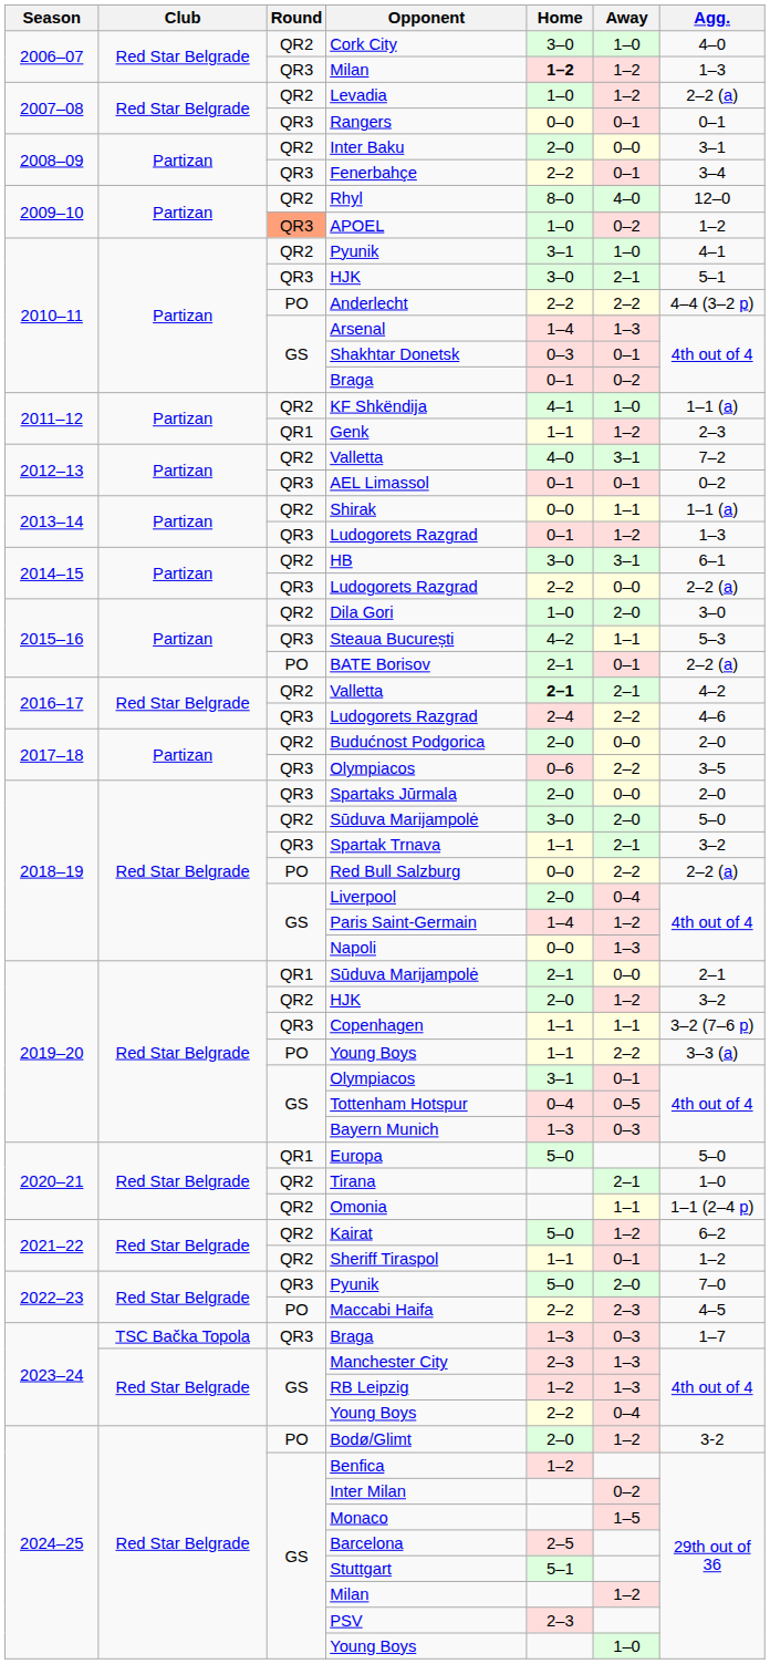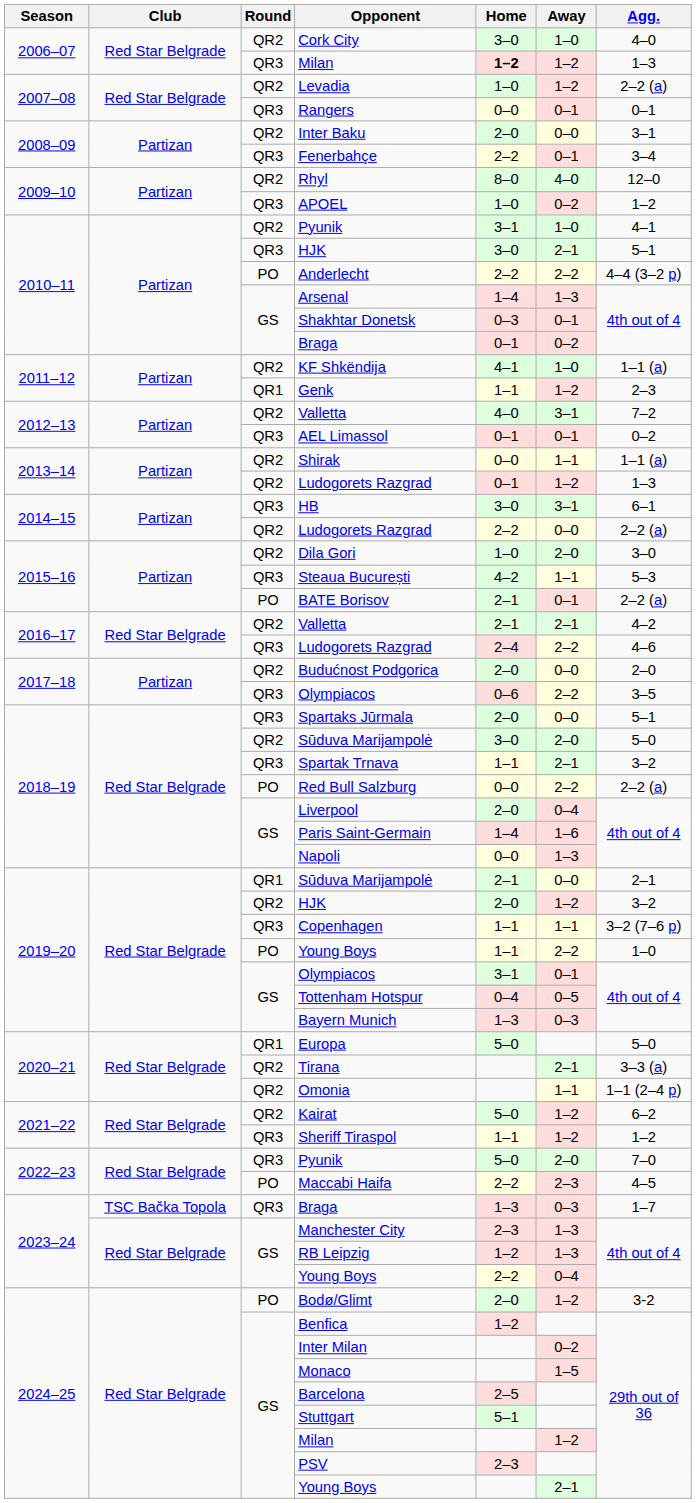 <table class="wikitable" style="font-size:95%; text-align: center;">
 <tr>
 <th width="80">Season</th>
 <th width="150">Club</th>
 <th width="30">Round</th>
 <th width="180">Opponent</th>
 <th width="55">Home</th>
 <th width="55">Away</th>
 <th width="90"><a href='#'>Agg.</a></th>
 </tr>
 <tr>
 <td rowspan=2><a href='#'>2006–07</a></td>
 <td rowspan=2><a href='#'>Red Star Belgrade</a></td>
 <td>QR2</td>
 <td align="left"> <a href='#'>Cork City</a></td>
 <td bgcolor="#ddffdd">3–0</td>
 <td bgcolor="#ddffdd">1–0</td>
 <td>4–0</td>
 </tr>
 <tr>
 <td>QR3</td>
 <td align="left"> <a href='#'>Milan</a></td>
 <td bgcolor="#ffdddd"><strong>1–2</strong></td>
 <td bgcolor="#ffdddd">1–2</td>
 <td>1–3</td>
 </tr>
 <tr>
 <td rowspan=2><a href='#'>2007–08</a></td>
 <td rowspan=2><a href='#'>Red Star Belgrade</a></td>
 <td>QR2</td>
 <td align="left"> <a href='#'>Levadia</a></td>
 <td bgcolor="#ddffdd">1–0</td>
 <td bgcolor="#ffdddd">1–2</td>
 <td>2–2 (<a href='#'>a</a>)</td>
 </tr>
 <tr>
 <td>QR3</td>
 <td align="left"> <a href='#'>Rangers</a></td>
 <td bgcolor="#ffffdd">0–0</td>
 <td bgcolor="#ffdddd">0–1</td>
 <td>0–1</td>
 </tr>
 <tr>
 <td rowspan=2><a href='#'>2008–09</a></td>
 <td rowspan=2><a href='#'>Partizan</a></td>
 <td>QR2</td>
 <td align="left"> <a href='#'>Inter Baku</a></td>
 <td bgcolor="#ddffdd">2–0</td>
 <td bgcolor="#ffffdd">0–0</td>
 <td>3–1</td>
 </tr>
 <tr>
 <td>QR3</td>
 <td align="left"> <a href='#'>Fenerbahçe</a></td>
 <td bgcolor="#ffffdd">2–2</td>
 <td bgcolor="#ffdddd">0–1</td>
 <td>3–4</td>
 </tr>
 <tr>
 <td rowspan=2><a href='#'>2009–10</a></td>
 <td rowspan=2><a href='#'>Partizan</a></td>
 <td>QR2</td>
 <td align="left"> <a href='#'>Rhyl</a></td>
 <td bgcolor="#ddffdd">8–0</td>
 <td bgcolor="#ddffdd">4–0</td>
 <td>12–0</td>
 </tr>
 <tr>
-<td style="background: lightsalmon;">QR3</td>
+<td>QR3</td>
 <td align="left"> <a href='#'>APOEL</a></td>
 <td bgcolor="#ddffdd">1–0</td>
 <td bgcolor="#ffdddd">0–2</td>
 <td>1–2</td>
 </tr>
 <tr>
 <td rowspan=6><a href='#'>2010–11</a></td>
 <td rowspan=6><a href='#'>Partizan</a></td>
 <td>QR2</td>
 <td align="left"> <a href='#'>Pyunik</a></td>
 <td bgcolor="#ddffdd">3–1</td>
 <td bgcolor="#ddffdd">1–0</td>
 <td>4–1</td>
 </tr>
 <tr>
 <td>QR3</td>
 <td align="left"> <a href='#'>HJK</a></td>
 <td bgcolor="#ddffdd">3–0</td>
 <td bgcolor="#ddffdd">2–1</td>
 <td>5–1</td>
 </tr>
 <tr>
 <td>PO</td>
 <td align="left"> <a href='#'>Anderlecht</a></td>
 <td bgcolor="#ffffdd">2–2</td>
 <td bgcolor="#ffffdd">2–2</td>
 <td>4–4 (3–2 <a href='#'>p</a>)</td>
 </tr>
 <tr>
 <td rowspan=3>GS</td>
 <td align="left"> <a href='#'>Arsenal</a></td>
 <td bgcolor="#ffdddd">1–4</td>
 <td bgcolor="#ffdddd">1–3</td>
 <td rowspan=3><a href='#'>4th out of 4</a></td>
 </tr>
 <tr>
 <td align="left"> <a href='#'>Shakhtar Donetsk</a></td>
 <td bgcolor="#ffdddd">0–3</td>
 <td bgcolor="#ffdddd">0–1</td>
 </tr>
 <tr>
 <td align="left"> <a href='#'>Braga</a></td>
 <td bgcolor="#ffdddd">0–1</td>
 <td bgcolor="#ffdddd">0–2</td>
 </tr>
 <tr>
 <td rowspan=2><a href='#'>2011–12</a></td>
 <td rowspan=2><a href='#'>Partizan</a></td>
 <td>QR2</td>
 <td align="left"> <a href='#'>KF Shkëndija</a></td>
 <td bgcolor="#ddffdd">4–1</td>
 <td bgcolor="#ddffdd">1–0</td>
 <td>1–1 (<a href='#'>a</a>)</td>
 </tr>
 <tr>
 <td>QR1</td>
 <td align="left"> <a href='#'>Genk</a></td>
 <td bgcolor="#ffffdd">1–1</td>
 <td bgcolor="#ffdddd">1–2</td>
 <td>2–3</td>
 </tr>
 <tr>
 <td rowspan=2><a href='#'>2012–13</a></td>
 <td rowspan=2><a href='#'>Partizan</a></td>
 <td>QR2</td>
 <td align="left"> <a href='#'>Valletta</a></td>
 <td bgcolor="#ddffdd">4–0</td>
 <td bgcolor="#ddffdd">3–1</td>
 <td>7–2</td>
 </tr>
 <tr>
 <td>QR3</td>
 <td align="left"> <a href='#'>AEL Limassol</a></td>
 <td bgcolor="#ffdddd">0–1</td>
 <td bgcolor="#ffdddd">0–1</td>
 <td>0–2</td>
 </tr>
 <tr>
 <td rowspan=2><a href='#'>2013–14</a></td>
 <td rowspan=2><a href='#'>Partizan</a></td>
 <td>QR2</td>
 <td align="left"> <a href='#'>Shirak</a></td>
 <td bgcolor="#ffffdd">0–0</td>
 <td bgcolor="#ffffdd">1–1</td>
 <td>1–1 (<a href='#'>a</a>)</td>
 </tr>
 <tr>
-<td>QR3</td>
+<td>QR2</td>
 <td align="left"> <a href='#'>Ludogorets Razgrad</a></td>
 <td bgcolor="#ffdddd">0–1</td>
 <td bgcolor="#ffdddd">1–2</td>
 <td>1–3</td>
 </tr>
 <tr>
 <td rowspan=2><a href='#'>2014–15</a></td>
 <td rowspan=2><a href='#'>Partizan</a></td>
-<td>QR2</td>
+<td>QR3</td>
 <td align="left"> <a href='#'>HB</a></td>
 <td bgcolor="#ddffdd">3–0</td>
 <td bgcolor="#ddffdd">3–1</td>
 <td>6–1</td>
 </tr>
 <tr>
-<td>QR3</td>
+<td>QR2</td>
 <td align="left"> <a href='#'>Ludogorets Razgrad</a></td>
 <td bgcolor="#ffffdd">2–2</td>
 <td bgcolor="#ffffdd">0–0</td>
 <td>2–2 (<a href='#'>a</a>)</td>
 </tr>
 <tr>
 <td rowspan=3><a href='#'>2015–16</a></td>
 <td rowspan=3><a href='#'>Partizan</a></td>
 <td>QR2</td>
 <td align="left"> <a href='#'>Dila Gori</a></td>
 <td bgcolor="#ddffdd">1–0</td>
 <td bgcolor="#ddffdd">2–0</td>
 <td>3–0</td>
 </tr>
 <tr>
 <td>QR3</td>
 <td align="left"> <a href='#'>Steaua București</a></td>
 <td bgcolor="#ddffdd">4–2</td>
 <td bgcolor="#ffffdd">1–1</td>
 <td>5–3</td>
 </tr>
 <tr>
 <td>PO</td>
 <td align="left"> <a href='#'>BATE Borisov</a></td>
 <td bgcolor="#ddffdd">2–1</td>
 <td bgcolor="#ffdddd">0–1</td>
 <td>2–2 (<a href='#'>a</a>)</td>
 </tr>
 <tr>
 <td rowspan=2><a href='#'>2016–17</a></td>
 <td rowspan=2><a href='#'>Red Star Belgrade</a></td>
 <td>QR2</td>
 <td align="left"> <a href='#'>Valletta</a></td>
-<td bgcolor="#ddffdd"><strong>2–1</strong></td>
+<td bgcolor="#ddffdd">2–1</td>
 <td bgcolor="#ddffdd">2–1</td>
 <td>4–2</td>
 </tr>
 <tr>
 <td>QR3</td>
 <td align="left"> <a href='#'>Ludogorets Razgrad</a></td>
 <td bgcolor="#ffdddd">2–4</td>
 <td bgcolor="#ffffdd">2–2</td>
 <td>4–6</td>
 </tr>
 <tr>
 <td rowspan=2><a href='#'>2017–18</a></td>
 <td rowspan=2><a href='#'>Partizan</a></td>
 <td>QR2</td>
 <td align="left"> <a href='#'>Budućnost Podgorica</a></td>
 <td bgcolor="#ddffdd">2–0</td>
 <td bgcolor="#ffffdd">0–0</td>
 <td>2–0</td>
 </tr>
 <tr>
 <td>QR3</td>
 <td align="left"> <a href='#'>Olympiacos</a></td>
 <td bgcolor="#ffdddd">0–6</td>
 <td bgcolor="#ffffdd">2–2</td>
 <td>3–5</td>
 </tr>
 <tr>
 <td rowspan=7><a href='#'>2018–19</a></td>
 <td rowspan=7><a href='#'>Red Star Belgrade</a></td>
 <td>QR3</td>
 <td align="left"> <a href='#'>Spartaks Jūrmala</a></td>
 <td bgcolor="#ddffdd">2–0</td>
 <td bgcolor="#ffffdd">0–0</td>
-<td>2–0</td>
+<td>5–1</td>
 </tr>
 <tr>
 <td>QR2</td>
 <td align="left"> <a href='#'>Sūduva Marijampolė</a></td>
 <td bgcolor="#ddffdd">3–0</td>
 <td bgcolor="#ddffdd">2–0</td>
 <td>5–0</td>
 </tr>
 <tr>
 <td>QR3</td>
 <td align="left"> <a href='#'>Spartak Trnava</a></td>
 <td bgcolor="#ffffdd">1–1</td>
 <td bgcolor="#ddffdd">2–1</td>
 <td>3–2</td>
 </tr>
 <tr>
 <td>PO</td>
 <td align="left"> <a href='#'>Red Bull Salzburg</a></td>
 <td bgcolor="#ffffdd">0–0</td>
 <td bgcolor="#ffffdd">2–2</td>
 <td>2–2 (<a href='#'>a</a>)</td>
 </tr>
 <tr>
 <td rowspan=3>GS</td>
 <td align="left"> <a href='#'>Liverpool</a></td>
 <td bgcolor="#ddffdd">2–0</td>
 <td bgcolor="#ffdddd">0–4</td>
 <td rowspan=3><a href='#'>4th out of 4</a></td>
 </tr>
 <tr>
 <td align="left"> <a href='#'>Paris Saint-Germain</a></td>
 <td bgcolor="#ffdddd">1–4</td>
-<td bgcolor="#ffdddd">1–2</td>
+<td bgcolor="#ffdddd">1–6</td>
 </tr>
 <tr>
 <td align="left"> <a href='#'>Napoli</a></td>
 <td bgcolor="#ffffdd">0–0</td>
 <td bgcolor="#ffdddd">1–3</td>
 </tr>
 <tr>
 <td rowspan=7><a href='#'>2019–20</a></td>
 <td rowspan=7><a href='#'>Red Star Belgrade</a></td>
 <td>QR1</td>
 <td align="left"> <a href='#'>Sūduva Marijampolė</a></td>
 <td bgcolor="#ddffdd">2–1</td>
 <td bgcolor="#ffffdd">0–0</td>
 <td>2–1</td>
 </tr>
 <tr>
 <td>QR2</td>
 <td align="left"> <a href='#'>HJK</a></td>
 <td bgcolor="#ddffdd">2–0</td>
 <td bgcolor="#ffdddd">1–2</td>
 <td>3–2</td>
 </tr>
 <tr>
 <td>QR3</td>
 <td align="left"> <a href='#'>Copenhagen</a></td>
 <td bgcolor="#ffffdd">1–1</td>
 <td bgcolor="#ffffdd">1–1</td>
 <td>3–2 (7–6 <a href='#'>p</a>)</td>
 </tr>
 <tr>
 <td>PO</td>
 <td align="left"> <a href='#'>Young Boys</a></td>
 <td bgcolor="#ffffdd">1–1</td>
 <td bgcolor="#ffffdd">2–2</td>
-<td>3–3 (<a href='#'>a</a>)</td>
+<td>1–0</td>
 </tr>
 <tr>
 <td rowspan=3>GS</td>
 <td align="left"> <a href='#'>Olympiacos</a></td>
 <td bgcolor="#ddffdd">3–1</td>
 <td bgcolor="#ffdddd">0–1</td>
 <td rowspan=3><a href='#'>4th out of 4</a></td>
 </tr>
 <tr>
 <td align="left"> <a href='#'>Tottenham Hotspur</a></td>
 <td bgcolor="#ffdddd">0–4</td>
 <td bgcolor="#ffdddd">0–5</td>
 </tr>
 <tr>
 <td align="left"> <a href='#'>Bayern Munich</a></td>
 <td bgcolor="#ffdddd">1–3</td>
 <td bgcolor="#ffdddd">0–3</td>
 </tr>
 <tr>
 <td rowspan=3><a href='#'>2020–21</a></td>
 <td rowspan=3><a href='#'>Red Star Belgrade</a></td>
 <td>QR1</td>
 <td align="left"> <a href='#'>Europa</a></td>
 <td bgcolor="#ddffdd">5–0</td>
 <td></td>
 <td>5–0</td>
 </tr>
 <tr>
 <td>QR2</td>
 <td align="left"> <a href='#'>Tirana</a></td>
 <td></td>
 <td bgcolor="#ddffdd">2–1</td>
-<td>1–0</td>
+<td>3–3 (<a href='#'>a</a>)</td>
 </tr>
 <tr>
 <td>QR2</td>
 <td align="left"> <a href='#'>Omonia</a></td>
 <td></td>
 <td bgcolor="#ffffdd">1–1</td>
 <td>1–1 (2–4 <a href='#'>p</a>)</td>
 </tr>
 <tr>
 <td rowspan=2><a href='#'>2021–22</a></td>
 <td rowspan=2><a href='#'>Red Star Belgrade</a></td>
 <td>QR2</td>
 <td align="left"> <a href='#'>Kairat</a></td>
 <td bgcolor="#ddffdd">5–0</td>
 <td bgcolor="#ffdddd">1–2</td>
 <td>6–2</td>
 </tr>
 <tr>
-<td>QR2</td>
+<td>QR3</td>
 <td align="left"> <a href='#'>Sheriff Tiraspol</a></td>
 <td bgcolor="#ffffdd">1–1</td>
-<td bgcolor="#ffdddd">0–1</td>
+<td bgcolor="#ffdddd">1–2</td>
 <td>1–2</td>
 </tr>
 <tr>
 <td rowspan=2><a href='#'>2022–23</a></td>
 <td rowspan=2><a href='#'>Red Star Belgrade</a></td>
 <td>QR3</td>
 <td align="left"> <a href='#'>Pyunik</a></td>
 <td bgcolor="#ddffdd">5–0</td>
 <td bgcolor="#ddffdd">2–0</td>
 <td>7–0</td>
 </tr>
 <tr>
 <td>PO</td>
 <td align="left"> <a href='#'>Maccabi Haifa</a></td>
 <td bgcolor="#ffffdd">2–2</td>
 <td bgcolor="#ffdddd">2–3</td>
 <td>4–5</td>
 </tr>
 <tr>
 <td rowspan=4><a href='#'>2023–24</a></td>
 <td rowspan=1><a href='#'>TSC Bačka Topola</a></td>
 <td>QR3</td>
 <td align="left"> <a href='#'>Braga</a></td>
 <td bgcolor="#ffdddd">1–3</td>
 <td bgcolor="#ffdddd">0–3</td>
 <td>1–7</td>
 </tr>
 <tr>
 <td rowspan=3><a href='#'>Red Star Belgrade</a></td>
 <td rowspan=3>GS</td>
 <td align="left"> <a href='#'>Manchester City</a></td>
 <td bgcolor="#ffdddd">2–3</td>
 <td bgcolor="#ffdddd">1–3</td>
 <td rowspan=3><a href='#'>4th out of 4</a></td>
 </tr>
 <tr>
 <td align="left"> <a href='#'>RB Leipzig</a></td>
 <td bgcolor="#ffdddd">1–2</td>
 <td bgcolor="#ffdddd">1–3</td>
 </tr>
 <tr>
 <td align="left"> <a href='#'>Young Boys</a></td>
 <td bgcolor="#ffffdd">2–2</td>
 <td bgcolor="#ffdddd">0–4</td>
 </tr>
 <tr>
 <td rowspan=9><a href='#'>2024–25</a></td>
 <td rowspan=9><a href='#'>Red Star Belgrade</a></td>
 <td>PO</td>
 <td align="left"> <a href='#'>Bodø/Glimt</a></td>
 <td bgcolor="#ddffdd">2–0</td>
 <td bgcolor="#ffdddd">1–2</td>
 <td>3-2</td>
 </tr>
 <tr>
 <td rowspan=8>GS</td>
 <td align="left"> <a href='#'>Benfica</a></td>
 <td bgcolor="#ffdddd">1–2</td>
 <td></td>
 <td rowspan=8><a href='#'>29th out of 36</a></td>
 </tr>
 <tr>
 <td align="left"> <a href='#'>Inter Milan</a></td>
 <td></td>
 <td bgcolor="#ffdddd">0–2</td>
 </tr>
 <tr>
 <td align="left"> <a href='#'>Monaco</a></td>
 <td></td>
 <td bgcolor="#ffdddd">1–5</td>
 </tr>
 <tr>
 <td align="left"> <a href='#'>Barcelona</a></td>
 <td bgcolor="#ffdddd">2–5</td>
 <td></td>
 </tr>
 <tr>
 <td align="left"> <a href='#'>Stuttgart</a></td>
 <td bgcolor="#ddffdd">5–1</td>
 <td></td>
 </tr>
 <tr>
 <td align="left"> <a href='#'>Milan</a></td>
 <td></td>
 <td bgcolor="#ffdddd">1–2</td>
 </tr>
 <tr>
 <td align="left"> <a href='#'>PSV</a></td>
 <td bgcolor="#ffdddd">2–3</td>
 <td></td>
 </tr>
 <tr>
 <td align="left"> <a href='#'>Young Boys</a></td>
 <td></td>
-<td bgcolor="#ddffdd">1–0</td>
+<td bgcolor="#ddffdd">2–1</td>
 </tr>
 </table>
